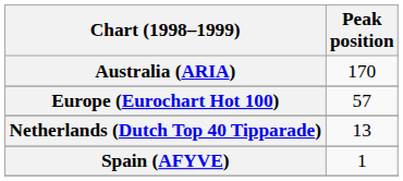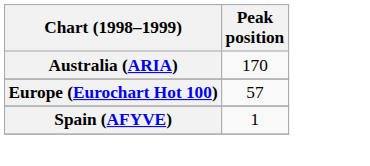 <table class="wikitable sortable plainrowheaders" style="text-align:center">
 <tr>
 <th>Chart (1998–1999)</th>
 <th>Peak<br>position</th>
 </tr>
 <tr>
 <th scope="row">Australia (<a href='#'>ARIA</a>)</th>
 <td>170</td>
 </tr>
 <tr>
 </tr>
 <tr>
 </tr>
 <tr>
 <th scope="row">Europe (<a href='#'>Eurochart Hot 100</a>)</th>
 <td>57</td>
 </tr>
 <tr>
 </tr>
 <tr>
 </tr>
 <tr>
-<th scope="row">Netherlands (<a href='#'>Dutch Top 40 Tipparade</a>)</th>
-<td>13</td>
-</tr>
-<tr>
 </tr>
 <tr>
 </tr>
 <tr>
 </tr>
 <tr>
 <th scope="row">Spain (<a href='#'>AFYVE</a>)</th>
 <td>1</td>
 </tr>
 <tr>
 </tr>
 <tr>
 </tr>
 <tr>
 </tr>
 </table>
